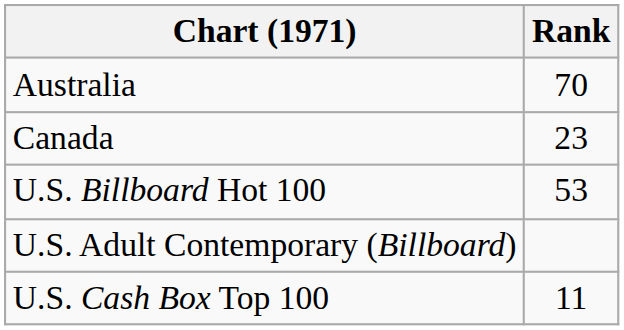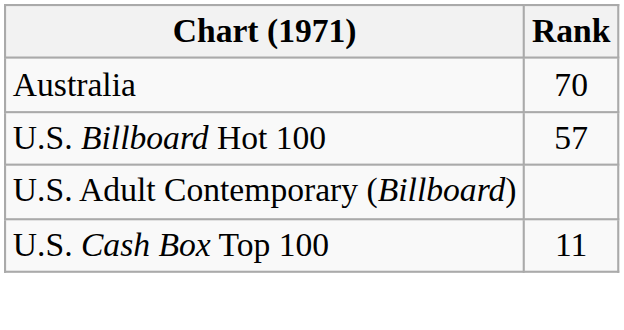 <table class="wikitable sortable">
 <tr>
 <th align="left">Chart (1971)</th>
 <th style="text-align:center;">Rank</th>
 </tr>
 <tr>
 <td>Australia</td>
 <td style="text-align:center;">70</td>
 </tr>
 <tr>
-<td>Canada</td>
-<td style="text-align:center;">23</td>
-</tr>
-<tr>
 <td>U.S. <em>Billboard</em> Hot 100</td>
-<td style="text-align:center;">53</td>
+<td style="text-align:center;">57</td>
 </tr>
 <tr>
 <td>U.S. Adult Contemporary (<em>Billboard</em>)</td>
 <td></td>
 </tr>
 <tr>
 <td>U.S. <em>Cash Box</em> Top 100</td>
 <td style="text-align:center;">11</td>
 </tr>
 </table>
